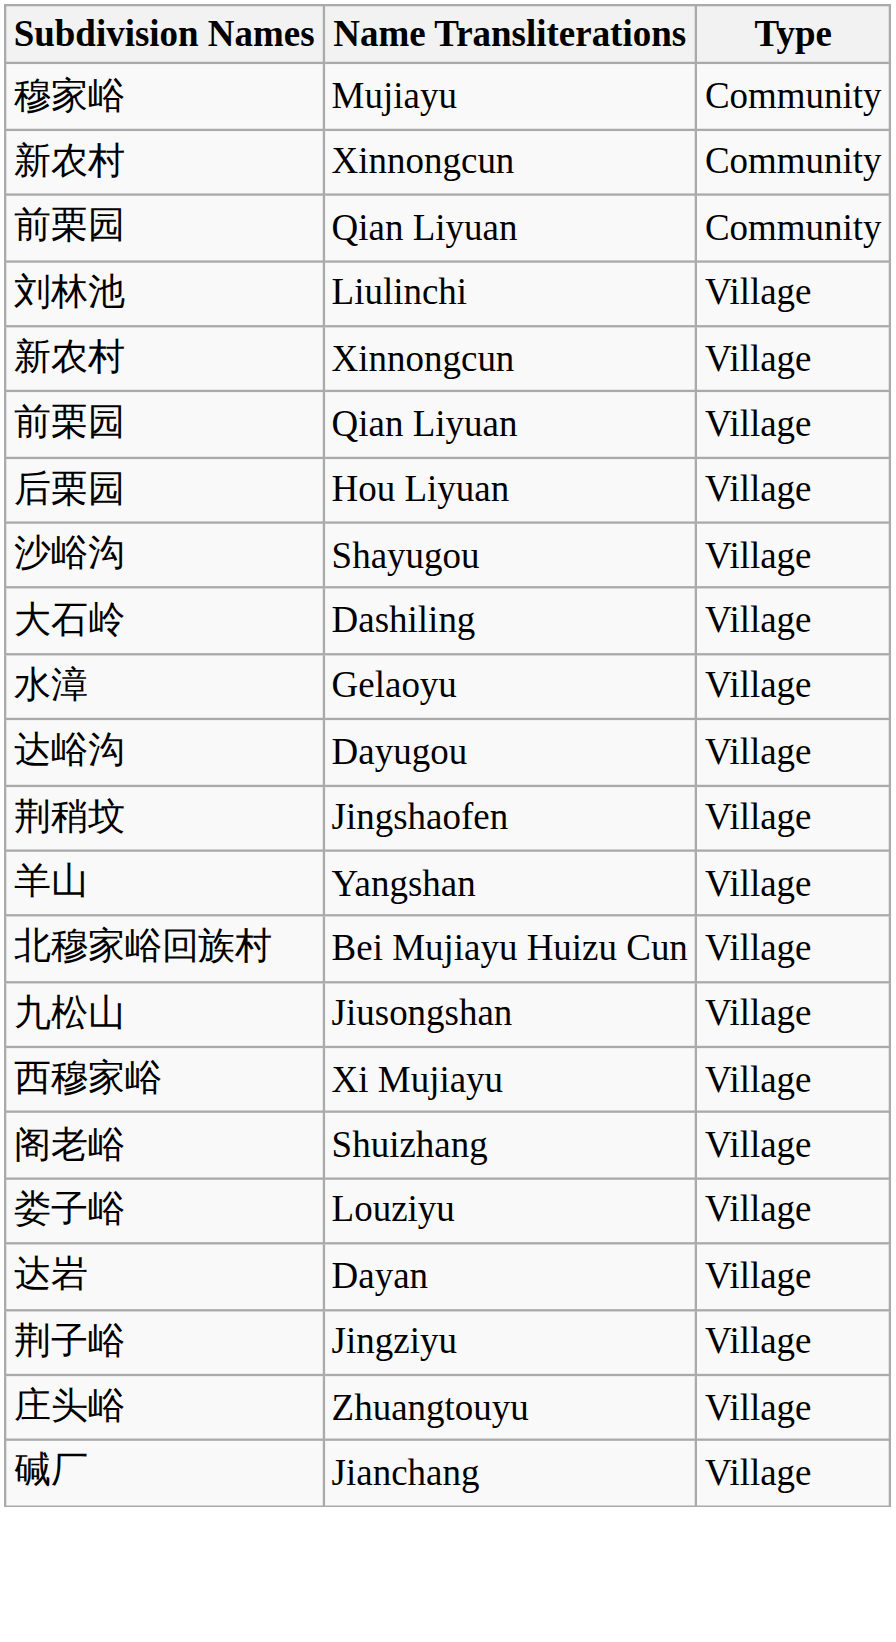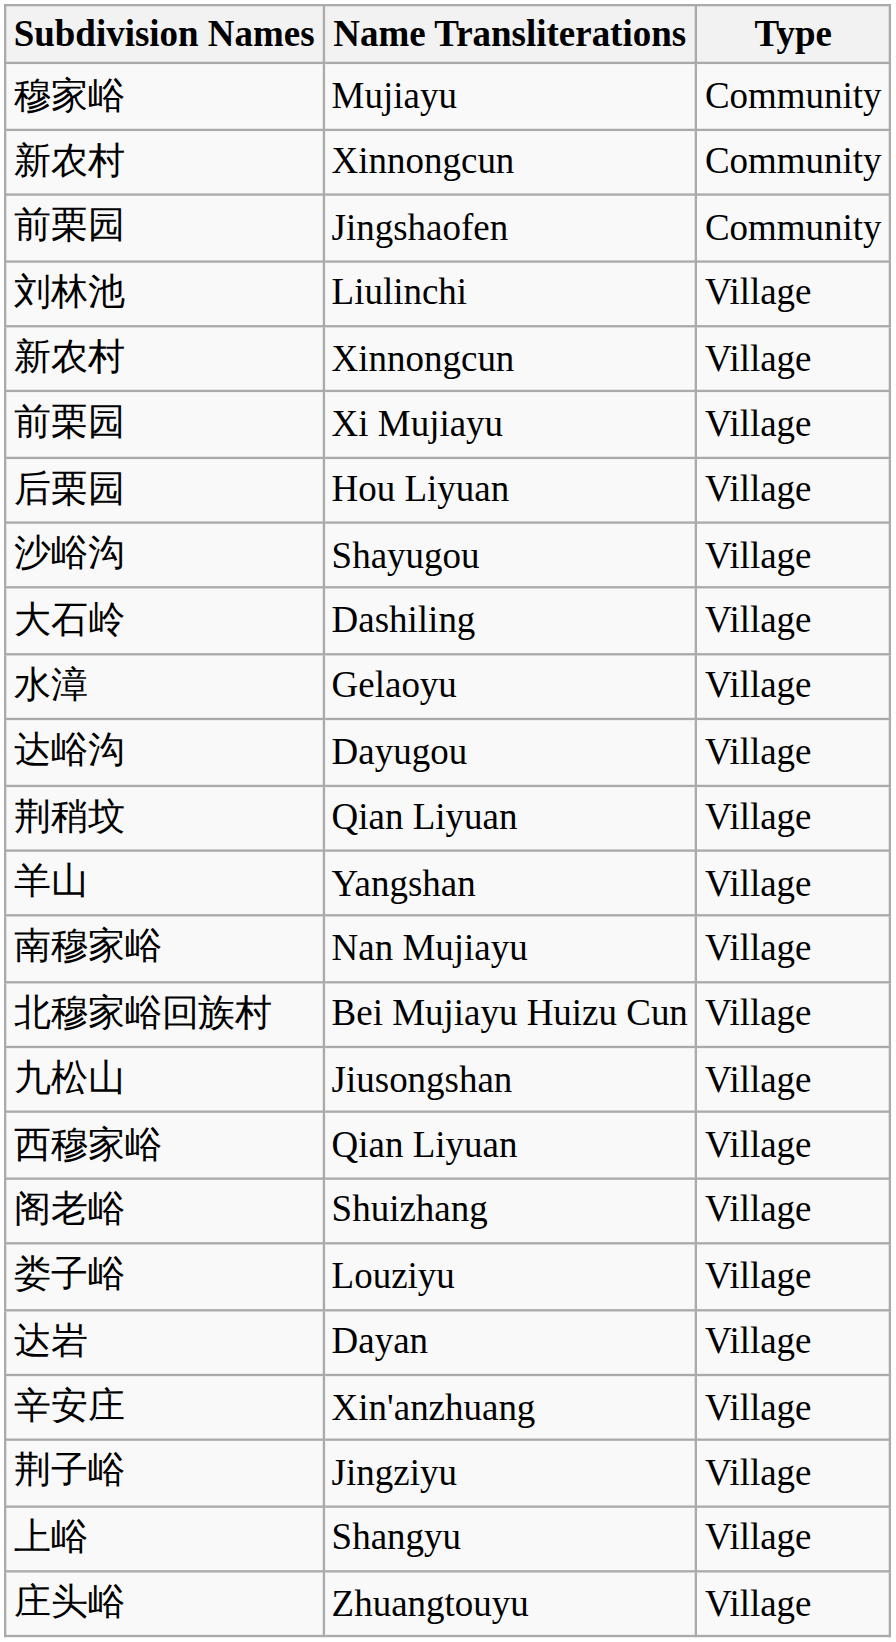 <table class="wikitable sortable">
 <tr>
 <th>Subdivision Names</th>
 <th>Name Transliterations</th>
 <th>Type</th>
 </tr>
 <tr>
 <td>穆家峪</td>
 <td>Mujiayu</td>
 <td>Community</td>
 </tr>
 <tr>
 <td>新农村</td>
 <td>Xinnongcun</td>
 <td>Community</td>
 </tr>
 <tr>
 <td>前栗园</td>
-<td>Qian Liyuan</td>
+<td>Jingshaofen</td>
 <td>Community</td>
 </tr>
 <tr>
 <td>刘林池</td>
 <td>Liulinchi</td>
 <td>Village</td>
 </tr>
 <tr>
 <td>新农村</td>
 <td>Xinnongcun</td>
 <td>Village</td>
 </tr>
 <tr>
 <td>前栗园</td>
-<td>Qian Liyuan</td>
+<td>Xi Mujiayu</td>
 <td>Village</td>
 </tr>
 <tr>
 <td>后栗园</td>
 <td>Hou Liyuan</td>
 <td>Village</td>
 </tr>
 <tr>
 <td>沙峪沟</td>
 <td>Shayugou</td>
 <td>Village</td>
 </tr>
 <tr>
 <td>大石岭</td>
 <td>Dashiling</td>
 <td>Village</td>
 </tr>
 <tr>
 <td>水漳</td>
 <td>Gelaoyu</td>
 <td>Village</td>
 </tr>
 <tr>
 <td>达峪沟</td>
 <td>Dayugou</td>
 <td>Village</td>
 </tr>
 <tr>
 <td>荆稍坟</td>
-<td>Jingshaofen</td>
+<td>Qian Liyuan</td>
 <td>Village</td>
 </tr>
 <tr>
 <td>羊山</td>
 <td>Yangshan</td>
+<td>Village</td>
+</tr>
+<tr>
+<td>南穆家峪</td>
+<td>Nan Mujiayu</td>
 <td>Village</td>
 </tr>
 <tr>
 <td>北穆家峪回族村</td>
 <td>Bei Mujiayu Huizu Cun</td>
 <td>Village</td>
 </tr>
 <tr>
 <td>九松山</td>
 <td>Jiusongshan</td>
 <td>Village</td>
 </tr>
 <tr>
 <td>西穆家峪</td>
-<td>Xi Mujiayu</td>
+<td>Qian Liyuan</td>
 <td>Village</td>
 </tr>
 <tr>
 <td>阁老峪</td>
 <td>Shuizhang</td>
 <td>Village</td>
 </tr>
 <tr>
 <td>娄子峪</td>
 <td>Louziyu</td>
 <td>Village</td>
 </tr>
 <tr>
 <td>达岩</td>
 <td>Dayan</td>
 <td>Village</td>
 </tr>
 <tr>
+<td>辛安庄</td>
+<td>Xin'anzhuang</td>
+<td>Village</td>
+</tr>
+<tr>
 <td>荆子峪</td>
 <td>Jingziyu</td>
+<td>Village</td>
+</tr>
+<tr>
+<td>上峪</td>
+<td>Shangyu</td>
 <td>Village</td>
 </tr>
 <tr>
 <td>庄头峪</td>
 <td>Zhuangtouyu</td>
 <td>Village</td>
 </tr>
-<tr>
-<td>碱厂</td>
-<td>Jianchang</td>
-<td>Village</td>
-</tr>
 </table>
